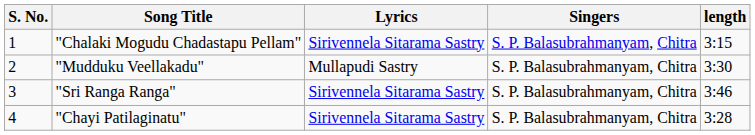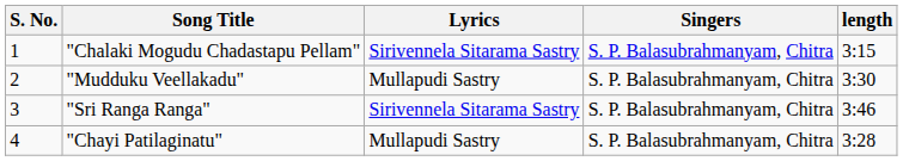 <table class="wikitable">
 <tr>
 <th>S. No.</th>
 <th>Song Title</th>
 <th>Lyrics</th>
 <th>Singers</th>
 <th>length</th>
 </tr>
 <tr>
 <td>1</td>
 <td>"Chalaki Mogudu Chadastapu Pellam"</td>
 <td><a href='#'>Sirivennela Sitarama Sastry</a></td>
 <td><a href='#'>S. P. Balasubrahmanyam</a>, <a href='#'>Chitra</a></td>
 <td>3:15</td>
 </tr>
 <tr>
 <td>2</td>
 <td>"Mudduku Veellakadu"</td>
 <td>Mullapudi Sastry</td>
 <td>S. P. Balasubrahmanyam, Chitra</td>
 <td>3:30</td>
 </tr>
 <tr>
 <td>3</td>
 <td>"Sri Ranga Ranga"</td>
 <td><a href='#'>Sirivennela Sitarama Sastry</a></td>
 <td>S. P. Balasubrahmanyam, Chitra</td>
 <td>3:46</td>
 </tr>
 <tr>
 <td>4</td>
 <td>"Chayi Patilaginatu"</td>
-<td><a href='#'>Sirivennela Sitarama Sastry</a></td>
+<td>Mullapudi Sastry</td>
 <td>S. P. Balasubrahmanyam, Chitra</td>
 <td>3:28</td>
 </tr>
 </table>
